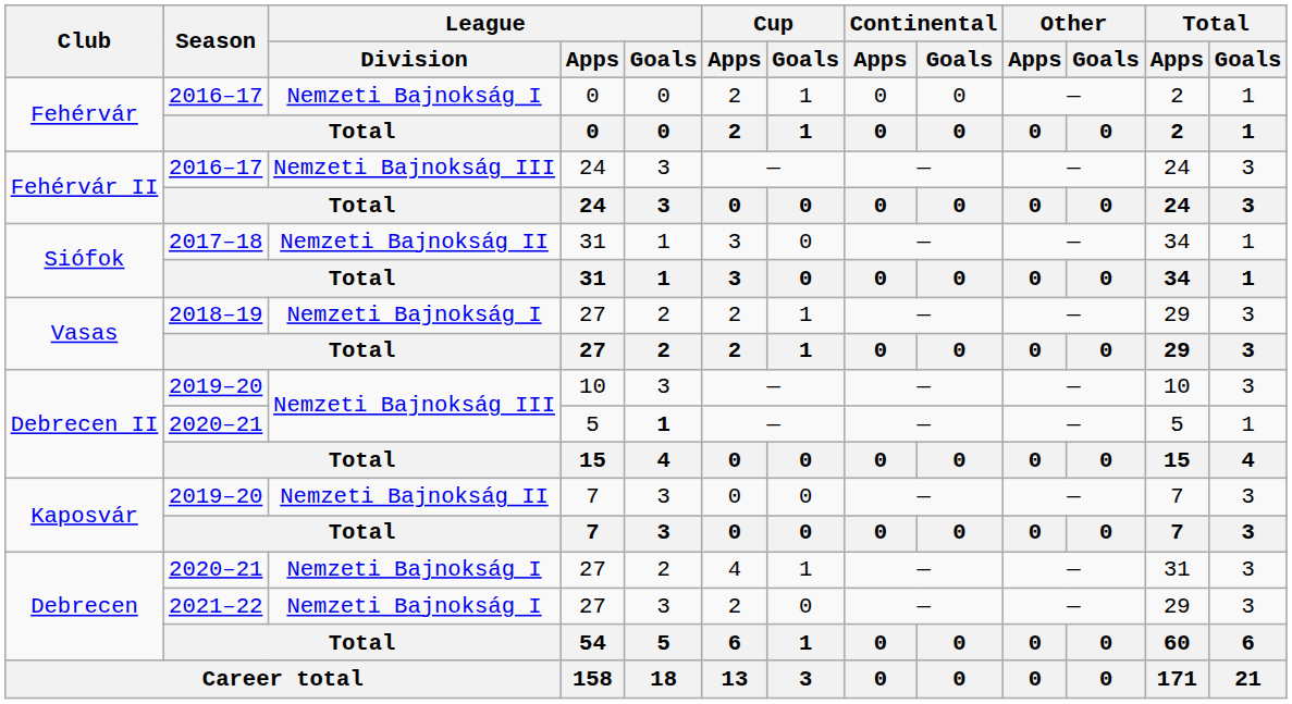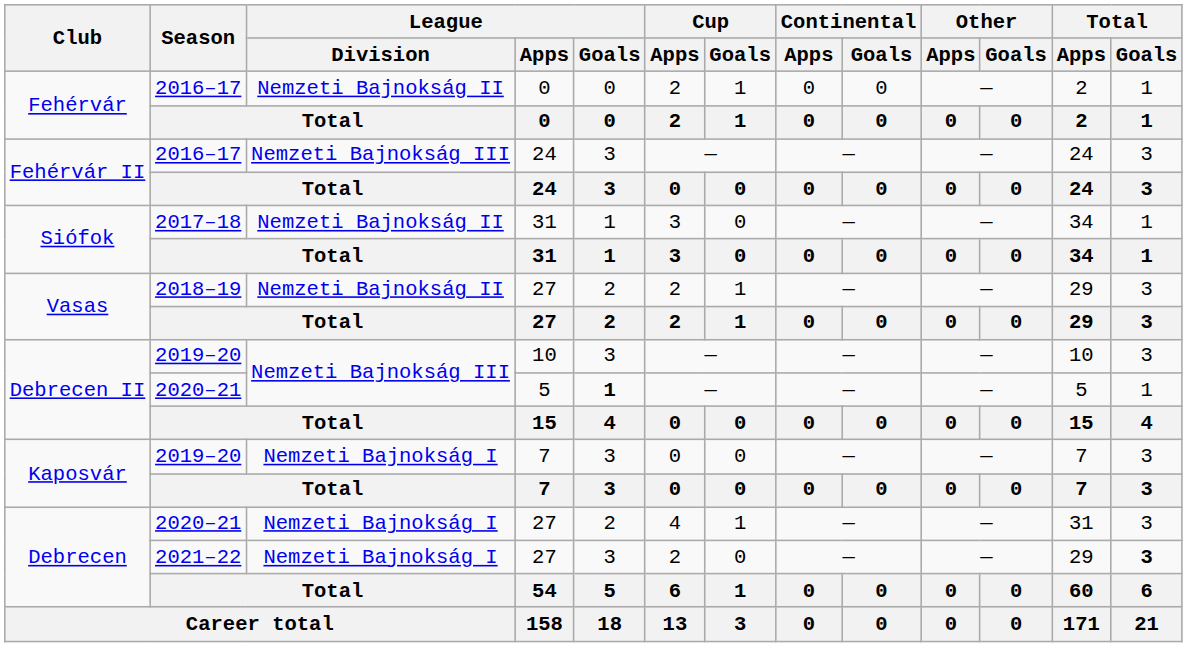 <table class="wikitable" style="text-align:center">
 <tr>
 <th rowspan="2">Club</th>
 <th rowspan="2">Season</th>
 <th colspan="3">League</th>
 <th colspan="2">Cup</th>
 <th colspan="2">Continental</th>
 <th colspan="2">Other</th>
 <th colspan="2">Total</th>
 </tr>
 <tr>
 <th>Division</th>
 <th>Apps</th>
 <th>Goals</th>
 <th>Apps</th>
 <th>Goals</th>
 <th>Apps</th>
 <th>Goals</th>
 <th>Apps</th>
 <th>Goals</th>
 <th>Apps</th>
 <th>Goals</th>
 </tr>
 <tr>
 <td rowspan="2"><a href='#'>Fehérvár</a></td>
 <td><a href='#'>2016–17</a></td>
-<td><a href='#'>Nemzeti Bajnokság I</a></td>
+<td><a href='#'>Nemzeti Bajnokság II</a></td>
 <td>0</td>
 <td>0</td>
 <td>2</td>
 <td>1</td>
 <td>0</td>
 <td>0</td>
 <td colspan="2">—</td>
 <td>2</td>
 <td>1</td>
 </tr>
 <tr>
 <th colspan="2">Total</th>
 <th>0</th>
 <th>0</th>
 <th>2</th>
 <th>1</th>
 <th>0</th>
 <th>0</th>
 <th>0</th>
 <th>0</th>
 <th>2</th>
 <th>1</th>
 </tr>
 <tr>
 <td rowspan="2"><a href='#'>Fehérvár II</a></td>
 <td><a href='#'>2016–17</a></td>
 <td><a href='#'>Nemzeti Bajnokság III</a></td>
 <td>24</td>
 <td>3</td>
 <td colspan="2">—</td>
 <td colspan="2">—</td>
 <td colspan="2">—</td>
 <td>24</td>
 <td>3</td>
 </tr>
 <tr>
 <th colspan="2">Total</th>
 <th>24</th>
 <th>3</th>
 <th>0</th>
 <th>0</th>
 <th>0</th>
 <th>0</th>
 <th>0</th>
 <th>0</th>
 <th>24</th>
 <th>3</th>
 </tr>
 <tr>
 <td rowspan="2"><a href='#'>Siófok</a></td>
 <td><a href='#'>2017–18</a></td>
 <td><a href='#'>Nemzeti Bajnokság II</a></td>
 <td>31</td>
 <td>1</td>
 <td>3</td>
 <td>0</td>
 <td colspan="2">—</td>
 <td colspan="2">—</td>
 <td>34</td>
 <td>1</td>
 </tr>
 <tr>
 <th colspan="2">Total</th>
 <th>31</th>
 <th>1</th>
 <th>3</th>
 <th>0</th>
 <th>0</th>
 <th>0</th>
 <th>0</th>
 <th>0</th>
 <th>34</th>
 <th>1</th>
 </tr>
 <tr>
 <td rowspan="2"><a href='#'>Vasas</a></td>
 <td><a href='#'>2018–19</a></td>
-<td><a href='#'>Nemzeti Bajnokság I</a></td>
+<td><a href='#'>Nemzeti Bajnokság II</a></td>
 <td>27</td>
 <td>2</td>
 <td>2</td>
 <td>1</td>
 <td colspan="2">—</td>
 <td colspan="2">—</td>
 <td>29</td>
 <td>3</td>
 </tr>
 <tr>
 <th colspan="2">Total</th>
 <th>27</th>
 <th>2</th>
 <th>2</th>
 <th>1</th>
 <th>0</th>
 <th>0</th>
 <th>0</th>
 <th>0</th>
 <th>29</th>
 <th>3</th>
 </tr>
 <tr>
 <td rowspan="3"><a href='#'>Debrecen II</a></td>
 <td><a href='#'>2019–20</a></td>
 <td rowspan="2"><a href='#'>Nemzeti Bajnokság III</a></td>
 <td>10</td>
 <td>3</td>
 <td colspan="2">—</td>
 <td colspan="2">—</td>
 <td colspan="2">—</td>
 <td>10</td>
 <td>3</td>
 </tr>
 <tr>
 <td><a href='#'>2020–21</a></td>
 <td>5</td>
 <td><strong>1</strong></td>
 <td colspan="2">—</td>
 <td colspan="2">—</td>
 <td colspan="2">—</td>
 <td>5</td>
 <td>1</td>
 </tr>
 <tr>
 <th colspan="2">Total</th>
 <th>15</th>
 <th>4</th>
 <th>0</th>
 <th>0</th>
 <th>0</th>
 <th>0</th>
 <th>0</th>
 <th>0</th>
 <th>15</th>
 <th>4</th>
 </tr>
 <tr>
 <td rowspan="2"><a href='#'>Kaposvár</a></td>
 <td><a href='#'>2019–20</a></td>
-<td><a href='#'>Nemzeti Bajnokság II</a></td>
+<td><a href='#'>Nemzeti Bajnokság I</a></td>
 <td>7</td>
 <td>3</td>
 <td>0</td>
 <td>0</td>
 <td colspan="2">—</td>
 <td colspan="2">—</td>
 <td>7</td>
 <td>3</td>
 </tr>
 <tr>
 <th colspan="2">Total</th>
 <th>7</th>
 <th>3</th>
 <th>0</th>
 <th>0</th>
 <th>0</th>
 <th>0</th>
 <th>0</th>
 <th>0</th>
 <th>7</th>
 <th>3</th>
 </tr>
 <tr>
 <td rowspan="3"><a href='#'>Debrecen</a></td>
 <td><a href='#'>2020–21</a></td>
 <td><a href='#'>Nemzeti Bajnokság I</a></td>
 <td>27</td>
 <td>2</td>
 <td>4</td>
 <td>1</td>
 <td colspan="2">—</td>
 <td colspan="2">—</td>
 <td>31</td>
 <td>3</td>
 </tr>
 <tr>
 <td><a href='#'>2021–22</a></td>
 <td><a href='#'>Nemzeti Bajnokság I</a></td>
 <td>27</td>
 <td>3</td>
 <td>2</td>
 <td>0</td>
 <td colspan="2">—</td>
 <td colspan="2">—</td>
 <td>29</td>
-<td>3</td>
+<td><strong>3</strong></td>
 </tr>
 <tr>
 <th colspan="2">Total</th>
 <th>54</th>
 <th>5</th>
 <th>6</th>
 <th>1</th>
 <th>0</th>
 <th>0</th>
 <th>0</th>
 <th>0</th>
 <th>60</th>
 <th>6</th>
 </tr>
 <tr>
 <th colspan="3">Career total</th>
 <th>158</th>
 <th>18</th>
 <th>13</th>
 <th>3</th>
 <th>0</th>
 <th>0</th>
 <th>0</th>
 <th>0</th>
 <th>171</th>
 <th>21</th>
 </tr>
 </table>
